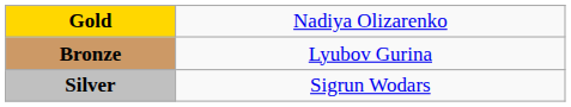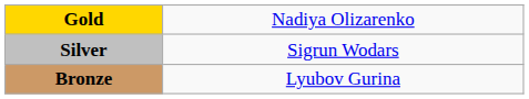 <table class="wikitable" style="text-align:center; " width="35%">
 <tr>
 <td bgcolor="gold"><strong>Gold</strong></td>
 <td><a href='#'>Nadiya Olizarenko</a><br>  <small><em></em></small></td>
 </tr>
 <tr>
+<td bgcolor="silver"><strong>Silver</strong></td>
+<td><a href='#'>Sigrun Wodars</a><br>  <small><em></em></small></td>
+</tr>
+<tr>
 <td bgcolor="CC9966"><strong>Bronze</strong></td>
 <td><a href='#'>Lyubov Gurina</a><br>  <small><em></em></small></td>
 </tr>
-<tr>
-<td bgcolor="silver"><strong>Silver</strong></td>
-<td><a href='#'>Sigrun Wodars</a><br>  <small><em></em></small></td>
-</tr>
 </table>
